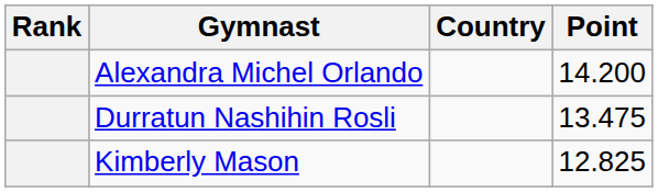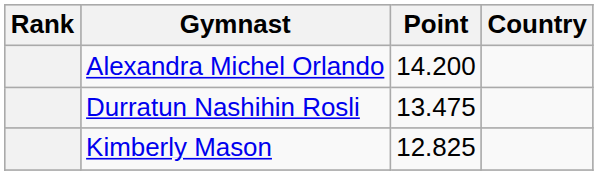 <table class="wikitable sortable">
 <tr>
 <th>Rank</th>
 <th>Gymnast</th>
+<th>Point</th>
 <th>Country</th>
-<th>Point</th>
 </tr>
 <tr>
 <th></th>
 <td><a href='#'>Alexandra Michel Orlando</a></td>
+<td>14.200</td>
 <td></td>
-<td>14.200</td>
 </tr>
 <tr>
 <th></th>
 <td><a href='#'>Durratun Nashihin Rosli</a></td>
+<td>13.475</td>
 <td></td>
-<td>13.475</td>
 </tr>
 <tr>
 <th></th>
 <td><a href='#'>Kimberly Mason</a></td>
+<td>12.825</td>
 <td></td>
-<td>12.825</td>
 </tr>
 </table>
